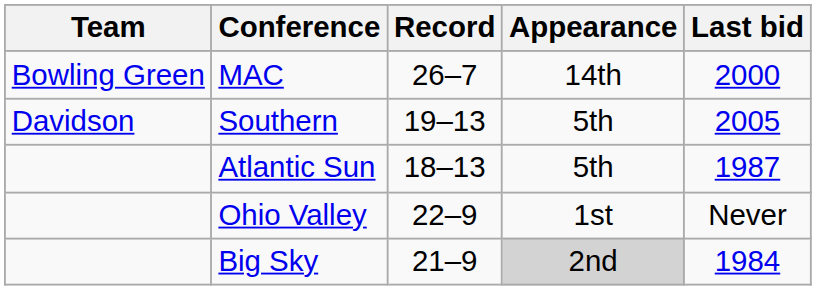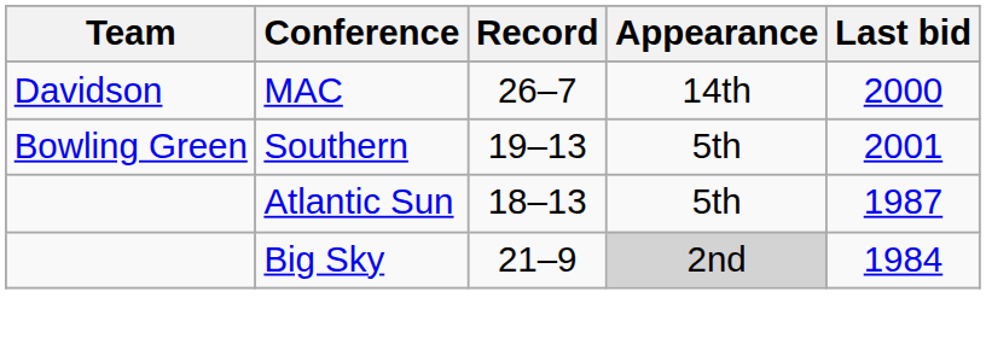 <table class="wikitable sortable" style="text-align: center;">
 <tr>
 <th>Team</th>
 <th>Conference</th>
 <th>Record</th>
 <th data-sort-type="number">Appearance</th>
 <th>Last bid</th>
 </tr>
 <tr>
-<td align=left><a href='#'>Bowling Green</a></td>
+<td align=left><a href='#'>Davidson</a></td>
 <td align=left><a href='#'>MAC</a></td>
 <td>26–7</td>
 <td>14th</td>
 <td><a href='#'>2000</a></td>
 </tr>
 <tr>
-<td align=left><a href='#'>Davidson</a></td>
+<td align=left><a href='#'>Bowling Green</a></td>
 <td align=left><a href='#'>Southern</a></td>
 <td>19–13</td>
 <td>5th</td>
-<td><a href='#'>2005</a></td>
+<td><a href='#'>2001</a></td>
 </tr>
 <tr>
 <td align=left></td>
 <td align=left><a href='#'>Atlantic Sun</a></td>
 <td>18–13</td>
 <td>5th</td>
 <td><a href='#'>1987</a></td>
 </tr>
 <tr>
 <td align=left></td>
-<td align=left><a href='#'>Ohio Valley</a></td>
-<td>22–9</td>
-<td>1st</td>
-<td>Never</td>
-</tr>
-<tr>
-<td align=left></td>
 <td align=left><a href='#'>Big Sky</a></td>
 <td>21–9</td>
 <td style="background: lightgrey;">2nd</td>
 <td><a href='#'>1984</a></td>
 </tr>
 </table>
